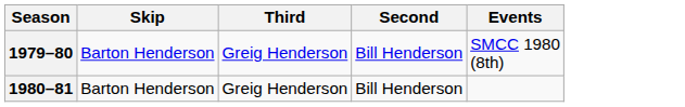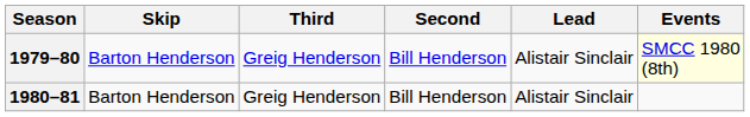 <table class="wikitable">
 <tr>
 <th scope="col">Season</th>
 <th scope="col">Skip</th>
 <th scope="col">Third</th>
 <th scope="col">Second</th>
+<th scope="col">Lead</th>
 <th scope="col">Events</th>
 </tr>
 <tr>
 <th scope="row">1979–80</th>
 <td><a href='#'>Barton Henderson</a></td>
 <td><a href='#'>Greig Henderson</a></td>
 <td><a href='#'>Bill Henderson</a></td>
-<td><a href='#'>SMCC</a> 1980 <br> (8th)</td>
+<td>Alistair Sinclair</td>
+<td style="background: lightyellow;"><a href='#'>SMCC</a> 1980 <br> (8th)</td>
 </tr>
 <tr>
 <th scope="row">1980–81</th>
 <td>Barton Henderson</td>
 <td>Greig Henderson</td>
 <td>Bill Henderson</td>
+<td>Alistair Sinclair</td>
 <td> </td>
 </tr>
 </table>
